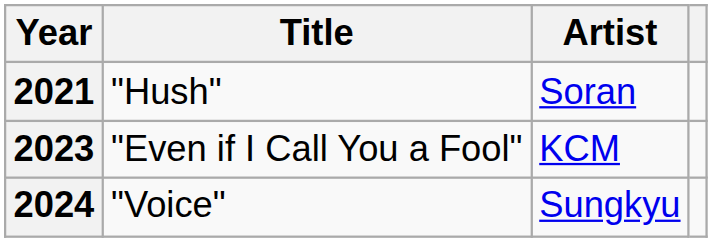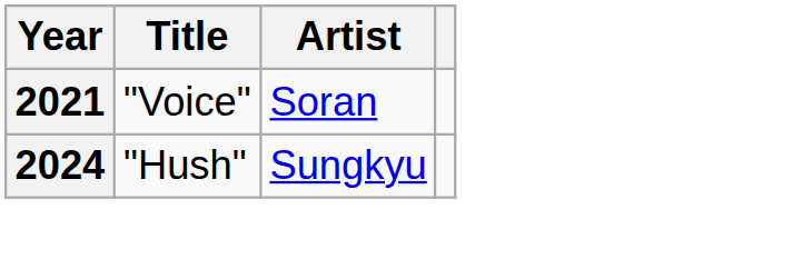 <table class="wikitable plainrowheaders">
 <tr>
 <th scope="col">Year</th>
 <th scope="col">Title</th>
 <th scope="col">Artist</th>
 <th scope="col" class="unsortable"></th>
 </tr>
 <tr>
 <th scope="row">2021</th>
-<td>"Hush"</td>
+<td>"Voice"</td>
 <td><a href='#'>Soran</a></td>
 <td style="text-align:center"></td>
 </tr>
 <tr>
-<th scope="row">2023</th>
-<td>"Even if I Call You a Fool"</td>
-<td><a href='#'>KCM</a></td>
-<td style="text-align:center"></td>
-</tr>
-<tr>
 <th scope="row">2024</th>
-<td>"Voice"</td>
+<td>"Hush"</td>
 <td><a href='#'>Sungkyu</a></td>
 <td style="text-align:center"></td>
 </tr>
 </table>
